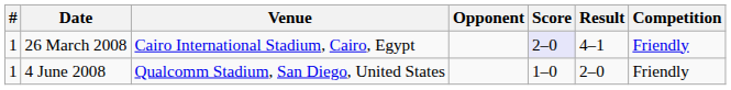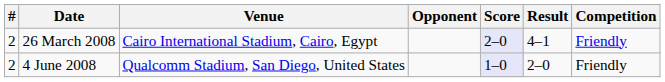 <table class="wikitable">
 <tr>
 <th>#</th>
 <th>Date</th>
 <th>Venue</th>
 <th>Opponent</th>
 <th>Score</th>
 <th>Result</th>
 <th>Competition</th>
 </tr>
 <tr>
-<td>1</td>
+<td>2</td>
 <td>26 March 2008</td>
 <td><a href='#'>Cairo International Stadium</a>, <a href='#'>Cairo</a>, Egypt</td>
 <td></td>
 <td style="background: lavender;">2–0</td>
 <td>4–1</td>
 <td><a href='#'>Friendly</a></td>
 </tr>
 <tr>
-<td>1</td>
+<td>2</td>
 <td>4 June 2008</td>
 <td><a href='#'>Qualcomm Stadium</a>, <a href='#'>San Diego</a>, United States</td>
 <td></td>
-<td>1–0</td>
+<td style="background: lavender;">1–0</td>
 <td>2–0</td>
 <td>Friendly</td>
 </tr>
 </table>
